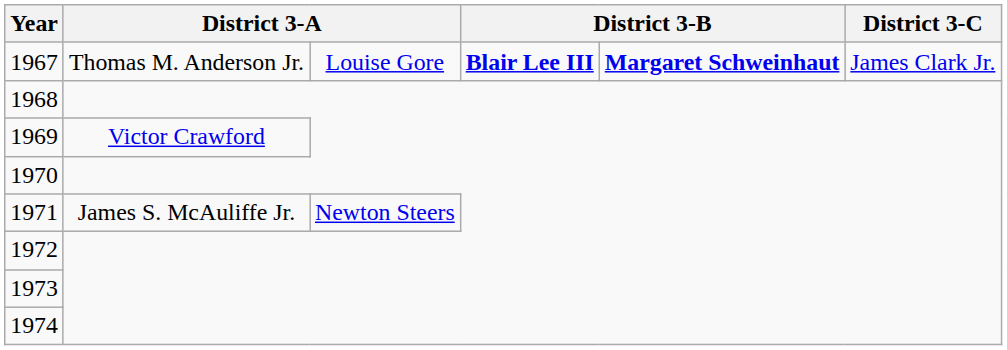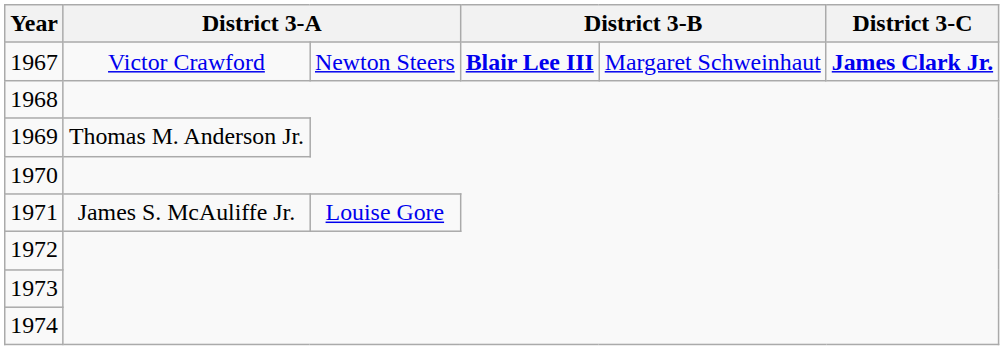 <table class=wikitable style="text-align:center">
 <tr valign=bottom>
 <th>Year</th>
 <th colspan=2>District 3-A</th>
 <th colspan=2>District 3-B</th>
 <th>District 3-C</th>
 </tr>
 <tr>
 <td>1967</td>
-<td>Thomas M. Anderson Jr.</td>
-<td><a href='#'>Louise Gore</a></td>
+<td><a href='#'>Victor Crawford</a></td>
+<td><a href='#'>Newton Steers</a></td>
 <td><strong><a href='#'>Blair Lee III</a></strong></td>
-<td><strong><a href='#'>Margaret Schweinhaut</a></strong></td>
-<td><a href='#'>James Clark Jr.</a></td>
+<td><a href='#'>Margaret Schweinhaut</a></td>
+<td><strong><a href='#'>James Clark Jr.</a></strong></td>
 </tr>
 <tr>
 <td>1968</td>
 </tr>
 <tr>
 <td>1969</td>
-<td><a href='#'>Victor Crawford</a></td>
+<td>Thomas M. Anderson Jr.</td>
 </tr>
 <tr>
 <td>1970</td>
 </tr>
 <tr>
 <td>1971</td>
 <td>James S. McAuliffe Jr.</td>
-<td><a href='#'>Newton Steers</a></td>
+<td><a href='#'>Louise Gore</a></td>
 </tr>
 <tr>
 <td>1972</td>
 </tr>
 <tr>
 <td>1973</td>
 </tr>
 <tr>
 <td>1974</td>
 </tr>
 </table>
